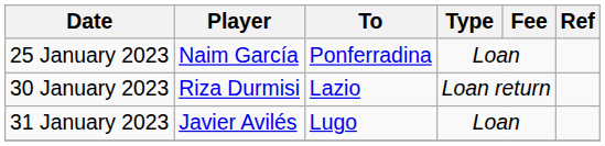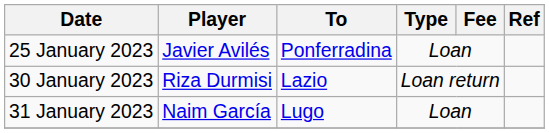 <table class="wikitable">
 <tr>
 <th>Date</th>
 <th>Player</th>
 <th>To</th>
 <th>Type</th>
 <th>Fee</th>
 <th>Ref</th>
 </tr>
 <tr>
 <td>25 January 2023</td>
-<td> <a href='#'>Naim García</a></td>
+<td> <a href='#'>Javier Avilés</a></td>
 <td><a href='#'>Ponferradina</a></td>
 <td colspan=2 align=center><em>Loan</em></td>
 <td align=center></td>
 </tr>
 <tr>
 <td>30 January 2023</td>
 <td> <a href='#'>Riza Durmisi</a></td>
 <td> <a href='#'>Lazio</a></td>
 <td colspan=2 align=center><em>Loan return</em></td>
 <td align=center></td>
 </tr>
 <tr>
 <td>31 January 2023</td>
-<td> <a href='#'>Javier Avilés</a></td>
+<td> <a href='#'>Naim García</a></td>
 <td><a href='#'>Lugo</a></td>
 <td colspan=2 align=center><em>Loan</em></td>
 <td align=center></td>
 </tr>
 <tr>
 </tr>
 </table>
